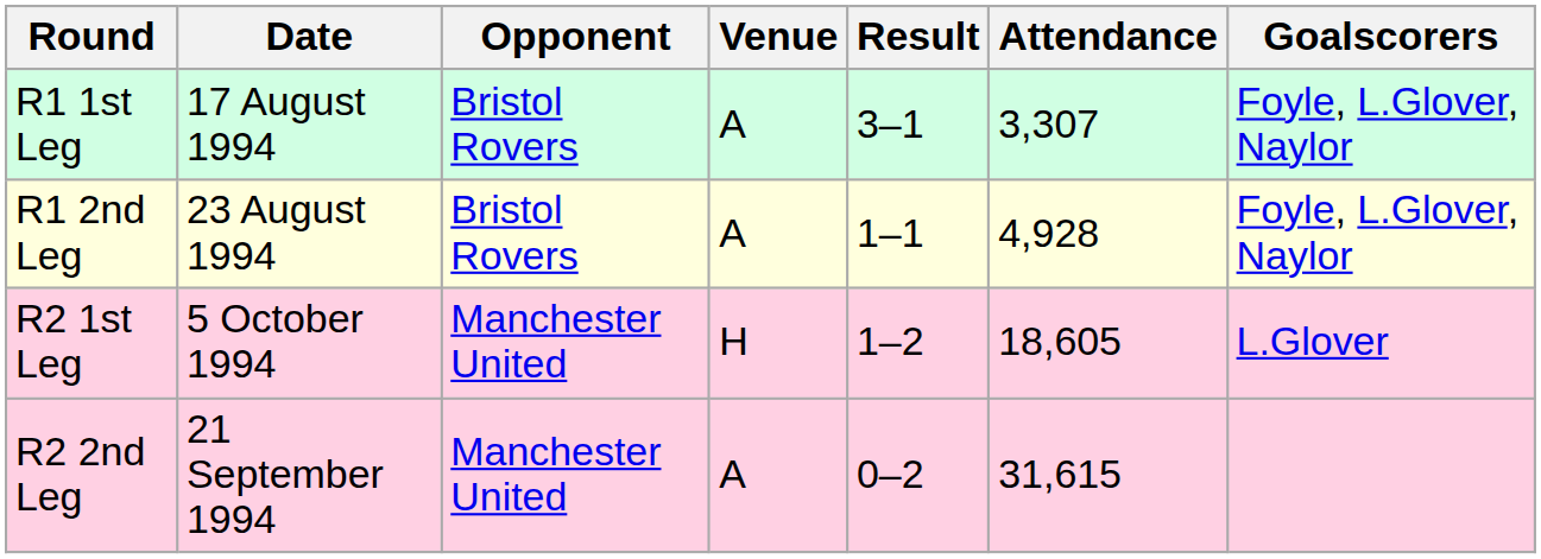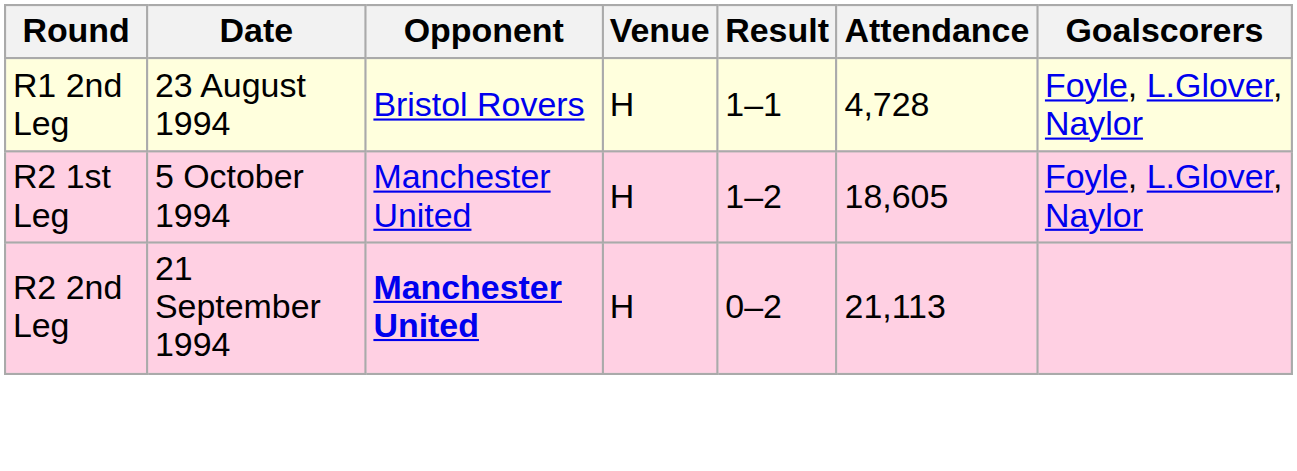 <table class="wikitable">
 <tr>
 <th>Round</th>
 <th>Date</th>
 <th>Opponent</th>
 <th>Venue</th>
 <th>Result</th>
 <th>Attendance</th>
 <th>Goalscorers</th>
 </tr>
-<tr style="background-color: #d0ffe3;">
-<td>R1 1st Leg</td>
-<td>17 August 1994</td>
-<td><a href='#'>Bristol Rovers</a></td>
-<td>A</td>
-<td>3–1</td>
-<td>3,307</td>
-<td><a href='#'>Foyle</a>, <a href='#'>L.Glover</a>, <a href='#'>Naylor</a></td>
-</tr>
 <tr style="background-color: #ffffdd;">
 <td>R1 2nd Leg</td>
 <td>23 August 1994</td>
 <td><a href='#'>Bristol Rovers</a></td>
-<td>A</td>
+<td>H</td>
 <td>1–1</td>
-<td>4,928</td>
+<td>4,728</td>
 <td><a href='#'>Foyle</a>, <a href='#'>L.Glover</a>, <a href='#'>Naylor</a></td>
 </tr>
 <tr style="background-color: #ffd0e3;">
 <td>R2 1st Leg</td>
 <td>5 October 1994</td>
 <td><a href='#'>Manchester United</a></td>
 <td>H</td>
 <td>1–2</td>
 <td>18,605</td>
-<td><a href='#'>L.Glover</a></td>
+<td><a href='#'>Foyle</a>, <a href='#'>L.Glover</a>, <a href='#'>Naylor</a></td>
 </tr>
 <tr style="background-color: #ffd0e3;">
 <td>R2 2nd Leg</td>
 <td>21 September 1994</td>
-<td><a href='#'>Manchester United</a></td>
-<td>A</td>
+<td><strong><a href='#'>Manchester United</a></strong></td>
+<td>H</td>
 <td>0–2</td>
-<td>31,615</td>
+<td>21,113</td>
 <td></td>
 </tr>
 </table>
